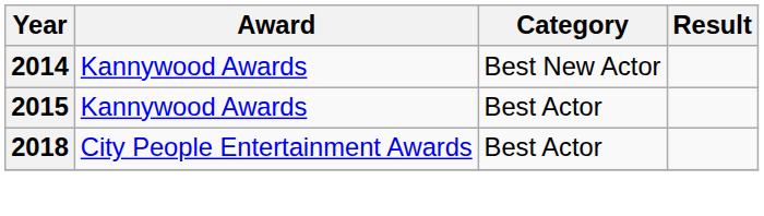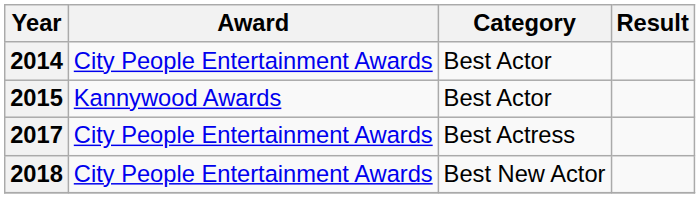 <table class="wikitable sortable">
 <tr>
 <th>Year</th>
 <th>Award</th>
 <th>Category</th>
 <th>Result</th>
 </tr>
 <tr>
 <th>2014</th>
-<td><a href='#'>Kannywood Awards</a></td>
-<td>Best New Actor</td>
+<td><a href='#'>City People Entertainment Awards</a></td>
+<td>Best Actor</td>
 <td></td>
 </tr>
 <tr>
 <th>2015</th>
 <td><a href='#'>Kannywood Awards</a></td>
 <td>Best Actor</td>
 <td></td>
 </tr>
 <tr>
+<th>2017</th>
+<td><a href='#'>City People Entertainment Awards</a></td>
+<td>Best Actress</td>
+<td></td>
+</tr>
+<tr>
 <th>2018</th>
 <td><a href='#'>City People Entertainment Awards</a></td>
-<td>Best Actor</td>
+<td>Best New Actor</td>
 <td></td>
 </tr>
 <tr>
 </tr>
 </table>
